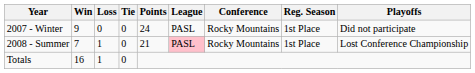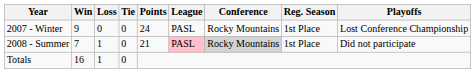 <table class="wikitable">
 <tr>
 <th>Year</th>
 <th>Win</th>
 <th>Loss</th>
 <th>Tie</th>
 <th>Points</th>
 <th>League</th>
 <th>Conference</th>
 <th>Reg. Season</th>
 <th>Playoffs</th>
 </tr>
 <tr>
 <td>2007 - Winter</td>
 <td>9</td>
 <td>0</td>
 <td>0</td>
 <td>24</td>
 <td>PASL</td>
 <td>Rocky Mountains</td>
 <td>1st Place</td>
-<td>Did not participate</td>
+<td>Lost Conference Championship</td>
 </tr>
 <tr>
 <td>2008 - Summer</td>
 <td>7</td>
 <td>1</td>
 <td>0</td>
 <td>21</td>
 <td style="background: pink;">PASL</td>
-<td>Rocky Mountains</td>
+<td style="background: lightgrey;">Rocky Mountains</td>
 <td>1st Place</td>
-<td>Lost Conference Championship</td>
+<td>Did not participate</td>
 </tr>
 <tr>
 <td>Totals</td>
 <td>16</td>
 <td>1</td>
 <td>0</td>
 </tr>
 </table>
